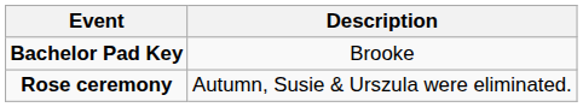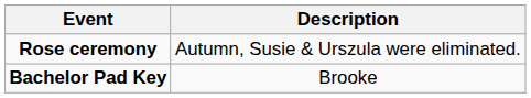 <table class="wikitable sortable" style="text-align:center;">
 <tr>
 <th>Event</th>
 <th>Description</th>
 </tr>
 <tr>
+<td><strong>Rose ceremony</strong></td>
+<td>Autumn, Susie & Urszula were eliminated.</td>
+</tr>
+<tr>
 <td><strong>Bachelor Pad Key</strong></td>
 <td>Brooke</td>
 </tr>
-<tr>
-<td><strong>Rose ceremony</strong></td>
-<td>Autumn, Susie & Urszula were eliminated.</td>
-</tr>
 </table>
